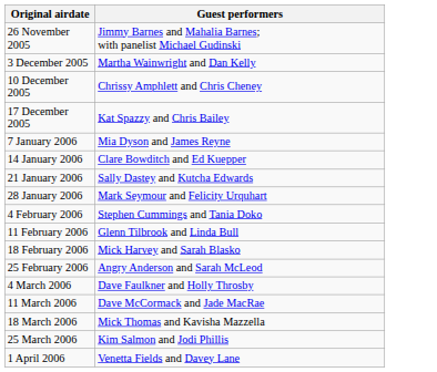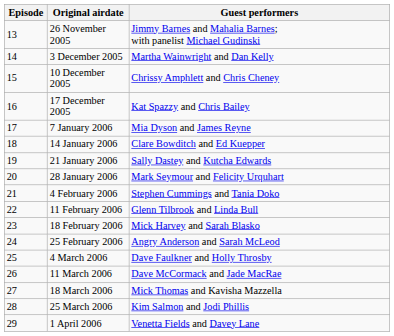 <table class="wikitable">
 <tr>
+<th width="60px">Episode</th>
 <th width="120px">Original airdate</th>
 <th width="400px">Guest performers</th>
 </tr>
 <tr>
+<td>13</td>
 <td>26 November 2005</td>
 <td><a href='#'>Jimmy Barnes</a> and <a href='#'>Mahalia Barnes</a>;<br>with panelist <a href='#'>Michael Gudinski</a></td>
 </tr>
 <tr>
+<td>14</td>
 <td>3 December 2005</td>
 <td><a href='#'>Martha Wainwright</a> and <a href='#'>Dan Kelly</a></td>
 </tr>
 <tr>
+<td>15</td>
 <td>10 December 2005</td>
 <td><a href='#'>Chrissy Amphlett</a> and <a href='#'>Chris Cheney</a></td>
 </tr>
 <tr>
+<td>16</td>
 <td>17 December 2005</td>
 <td><a href='#'>Kat Spazzy</a> and <a href='#'>Chris Bailey</a></td>
 </tr>
 <tr>
+<td>17</td>
 <td>7 January 2006</td>
 <td><a href='#'>Mia Dyson</a> and <a href='#'>James Reyne</a></td>
 </tr>
 <tr>
+<td>18</td>
 <td>14 January 2006</td>
 <td><a href='#'>Clare Bowditch</a> and <a href='#'>Ed Kuepper</a></td>
 </tr>
 <tr>
+<td>19</td>
 <td>21 January 2006</td>
 <td><a href='#'>Sally Dastey</a> and <a href='#'>Kutcha Edwards</a></td>
 </tr>
 <tr>
+<td>20</td>
 <td>28 January 2006</td>
 <td><a href='#'>Mark Seymour</a> and <a href='#'>Felicity Urquhart</a></td>
 </tr>
 <tr>
+<td>21</td>
 <td>4 February 2006</td>
 <td><a href='#'>Stephen Cummings</a> and <a href='#'>Tania Doko</a></td>
 </tr>
 <tr>
+<td>22</td>
 <td>11 February 2006</td>
 <td><a href='#'>Glenn Tilbrook</a> and <a href='#'>Linda Bull</a></td>
 </tr>
 <tr>
+<td>23</td>
 <td>18 February 2006</td>
 <td><a href='#'>Mick Harvey</a> and <a href='#'>Sarah Blasko</a></td>
 </tr>
 <tr>
+<td>24</td>
 <td>25 February 2006</td>
 <td><a href='#'>Angry Anderson</a> and <a href='#'>Sarah McLeod</a></td>
 </tr>
 <tr>
+<td>25</td>
 <td>4 March 2006</td>
 <td><a href='#'>Dave Faulkner</a> and <a href='#'>Holly Throsby</a></td>
 </tr>
 <tr>
+<td>26</td>
 <td>11 March 2006</td>
 <td><a href='#'>Dave McCormack</a> and <a href='#'>Jade MacRae</a></td>
 </tr>
 <tr>
+<td>27</td>
 <td>18 March 2006</td>
 <td><a href='#'>Mick Thomas</a> and Kavisha Mazzella</td>
 </tr>
 <tr>
+<td>28</td>
 <td>25 March 2006</td>
 <td><a href='#'>Kim Salmon</a> and <a href='#'>Jodi Phillis</a></td>
 </tr>
 <tr>
+<td>29</td>
 <td>1 April 2006</td>
 <td><a href='#'>Venetta Fields</a> and <a href='#'>Davey Lane</a></td>
 </tr>
 </table>
